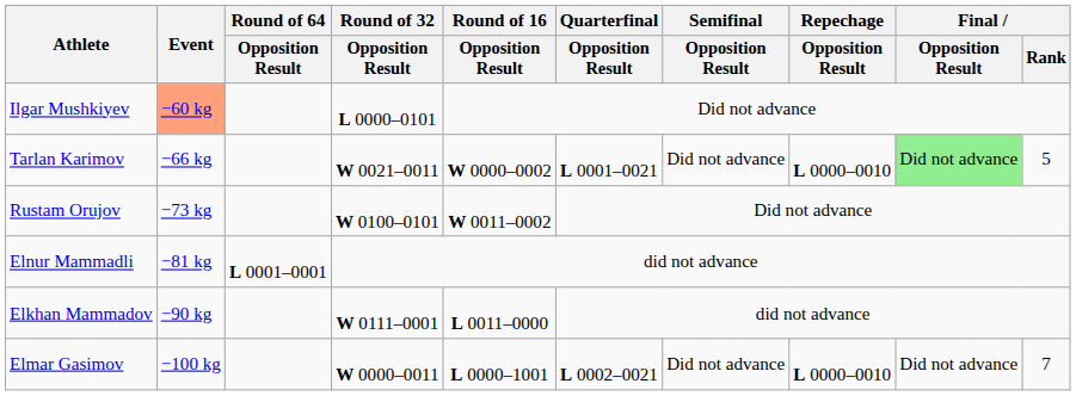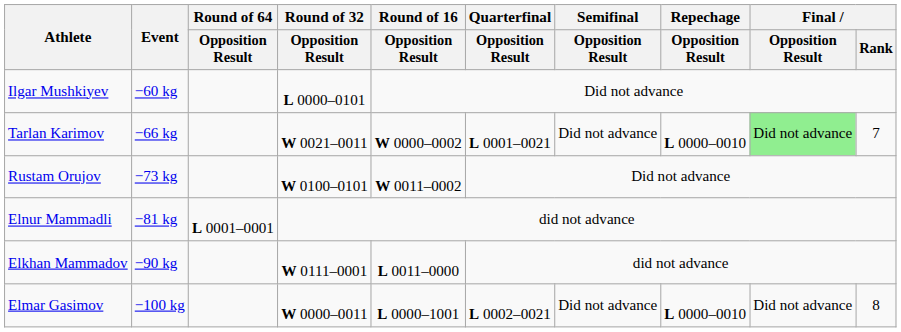 <table class="wikitable" style="text-align:left; font-size:90%">
 <tr>
 <th rowspan="2">Athlete</th>
 <th rowspan="2">Event</th>
 <th>Round of 64</th>
 <th>Round of 32</th>
 <th>Round of 16</th>
 <th>Quarterfinal</th>
 <th>Semifinal</th>
 <th>Repechage</th>
 <th colspan=2>Final / </th>
 </tr>
 <tr style="font-size: 95%">
 <th>Opposition<br>Result</th>
 <th>Opposition<br>Result</th>
 <th>Opposition<br>Result</th>
 <th>Opposition<br>Result</th>
 <th>Opposition<br>Result</th>
 <th>Opposition<br>Result</th>
 <th>Opposition<br>Result</th>
 <th>Rank</th>
 </tr>
 <tr align=center>
 <td align=left><a href='#'>Ilgar Mushkiyev</a></td>
-<td align=left style="background: lightsalmon;"><a href='#'>−60 kg</a></td>
+<td align=left><a href='#'>−60 kg</a></td>
 <td></td>
 <td><br><strong>L</strong> 0000–0101</td>
 <td colspan=6>Did not advance</td>
 </tr>
 <tr align=center>
 <td align=left><a href='#'>Tarlan Karimov</a></td>
 <td align=left><a href='#'>−66 kg</a></td>
 <td></td>
 <td><br><strong>W</strong> 0021–0011</td>
 <td><br><strong>W</strong> 0000–0002</td>
 <td><br><strong>L</strong> 0001–0021</td>
 <td>Did not advance</td>
 <td><br><strong>L</strong> 0000–0010</td>
 <td style="background: lightgreen;">Did not advance</td>
-<td>5</td>
+<td>7</td>
 </tr>
 <tr align=center>
 <td align=left><a href='#'>Rustam Orujov</a></td>
 <td align=left><a href='#'>−73 kg</a></td>
 <td></td>
 <td><br><strong>W</strong> 0100–0101</td>
 <td><br><strong>W</strong> 0011–0002</td>
 <td colspan=5>Did not advance</td>
 </tr>
 <tr align=center>
 <td align=left><a href='#'>Elnur Mammadli</a></td>
 <td align=left><a href='#'>−81 kg</a></td>
 <td><br><strong>L</strong> 0001–0001</td>
 <td colspan=7>did not advance</td>
 </tr>
 <tr align=center>
 <td align=left><a href='#'>Elkhan Mammadov</a></td>
 <td align=left><a href='#'>−90 kg</a></td>
 <td></td>
 <td><br><strong>W</strong> 0111–0001</td>
 <td><br><strong>L</strong> 0011–0000</td>
 <td colspan=5>did not advance</td>
 </tr>
 <tr align=center>
 <td align=left><a href='#'>Elmar Gasimov</a></td>
 <td align=left><a href='#'>−100 kg</a></td>
 <td></td>
 <td><br><strong>W</strong> 0000–0011</td>
 <td><br><strong>L</strong> 0000–1001</td>
 <td><br><strong>L</strong> 0002–0021</td>
 <td>Did not advance</td>
 <td><br><strong>L</strong> 0000–0010</td>
 <td>Did not advance</td>
-<td>7</td>
+<td>8</td>
 </tr>
 </table>
